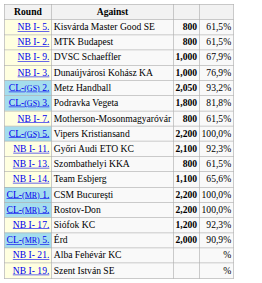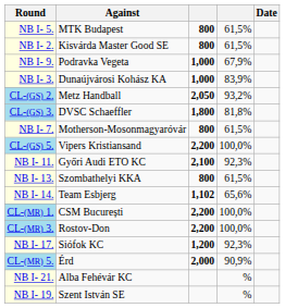 <table class="wikitable sortable" style=text-align:right collapsible collapsed">
 <tr>
 <th>Round</th>
 <th>Against</th>
 <th></th>
 <th></th>
+<th>Date</th>
 </tr>
 <tr>
 <td bgcolor=ffffe0><a href='#'>NB I- 5.</a></td>
+<td align="left">MTK Budapest</td>
+<td><strong>800</strong></td>
+<td> 61,5%</td>
+<td></td>
+</tr>
+<tr>
+<td bgcolor=ffffe0><a href='#'>NB I- 2.</a></td>
 <td align="left">Kisvárda Master Good SE</td>
 <td><strong>800</strong></td>
 <td> 61,5%</td>
-</tr>
-<tr>
-<td bgcolor=ffffe0><a href='#'>NB I- 2.</a></td>
-<td align="left">MTK Budapest</td>
-<td><strong>800</strong></td>
-<td> 61,5%</td>
+<td></td>
 </tr>
 <tr>
 <td bgcolor=ffffe0><a href='#'>NB I- 9.</a></td>
-<td align="left">DVSC Schaeffler</td>
+<td align="left">Podravka Vegeta </td>
 <td><strong>1,000</strong></td>
 <td> 67,9%</td>
+<td></td>
 </tr>
 <tr>
 <td bgcolor=ffffe0><a href='#'>NB I- 3.</a></td>
 <td align="left">Dunaújvárosi Kohász KA</td>
 <td><strong>1,000</strong></td>
-<td> 76,9%</td>
+<td> 83,9%</td>
+<td></td>
 </tr>
 <tr>
 <td bgcolor=a4dded><a href='#'>CL-<small>(GS)</small> 2.</a></td>
 <td align="left">Metz Handball </td>
 <td><strong>2,050</strong></td>
 <td> 93,2%</td>
+<td></td>
 </tr>
 <tr>
 <td bgcolor=a4dded><a href='#'>CL-<small>(GS)</small> 3.</a></td>
-<td align="left">Podravka Vegeta </td>
+<td align="left">DVSC Schaeffler</td>
 <td><strong>1,800</strong></td>
 <td> 81,8%</td>
+<td></td>
 </tr>
 <tr>
 <td bgcolor=ffffe0><a href='#'>NB I- 7.</a></td>
 <td align="left">Motherson-Mosonmagyaróvár</td>
 <td><strong>800</strong></td>
 <td> 61,5%</td>
+<td></td>
 </tr>
 <tr>
 <td bgcolor=a4dded><a href='#'>CL-<small>(GS)</small> 5.</a></td>
 <td align="left">Vipers Kristiansand </td>
 <td><strong>2,200</strong></td>
 <td> 100,0%</td>
+<td></td>
 </tr>
 <tr>
 <td bgcolor=ffffe0><a href='#'>NB I- 11.</a></td>
 <td align="left">Győri Audi ETO KC</td>
 <td><strong>2,100</strong></td>
 <td> 92,3%</td>
+<td></td>
 </tr>
 <tr>
 <td bgcolor=ffffe0><a href='#'>NB I- 13.</a></td>
 <td align="left">Szombathelyi KKA</td>
 <td><strong>800</strong></td>
 <td> 61,5%</td>
+<td></td>
 </tr>
 <tr>
 <td bgcolor=ffffe0><a href='#'>NB I- 14.</a></td>
 <td align="left">Team Esbjerg </td>
-<td><strong>1,100</strong></td>
+<td><strong>1,102</strong></td>
 <td> 65,6%</td>
+<td></td>
 </tr>
 <tr>
 <td bgcolor=a4dded><a href='#'>CL-<small>(MR)</small> 1.</a></td>
 <td align="left">CSM București </td>
 <td><strong>2,200</strong></td>
 <td> 100,0%</td>
+<td></td>
 </tr>
 <tr>
 <td bgcolor=a4dded><a href='#'>CL-<small>(MR)</small> 3.</a></td>
 <td align="left">Rostov-Don </td>
 <td><strong>2,200</strong></td>
 <td> 100,0%</td>
+<td></td>
 </tr>
 <tr>
 <td bgcolor=ffffe0><a href='#'>NB I- 17.</a></td>
 <td align="left">Siófok KC</td>
 <td><strong>1,200</strong></td>
 <td> 92,3%</td>
+<td></td>
 </tr>
 <tr>
 <td bgcolor=a4dded><a href='#'>CL-<small>(MR)</small> 5.</a></td>
 <td align="left">Érd</td>
 <td><strong>2,000</strong></td>
 <td> 90,9%</td>
+<td></td>
 </tr>
 <tr>
 <td bgcolor=ffffe0><a href='#'>NB I- 21.</a></td>
 <td align="left">Alba Fehévár KC</td>
 <td></td>
 <td> %</td>
+<td></td>
 </tr>
 <tr>
 <td bgcolor=ffffe0><a href='#'>NB I- 19.</a></td>
 <td align="left">Szent István SE</td>
 <td></td>
 <td> %</td>
+<td></td>
 </tr>
 </table>
